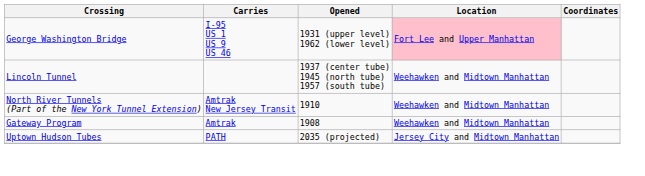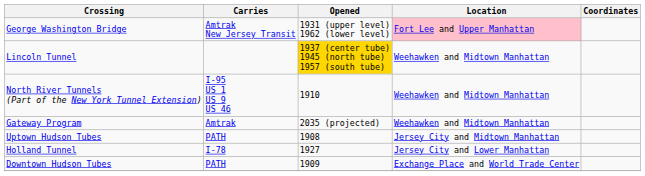 <table class="wikitable">
 <tr>
 <th>Crossing</th>
 <th>Carries</th>
 <th>Opened</th>
 <th>Location</th>
 <th>Coordinates</th>
 </tr>
 <tr>
 <td><a href='#'>George Washington Bridge</a></td>
-<td> <a href='#'>I-95</a><br> <a href='#'>US 1</a><br> <a href='#'>US 9</a><br> <a href='#'>US 46</a></td>
+<td><a href='#'>Amtrak</a><br><a href='#'>New Jersey Transit</a></td>
 <td>1931 (upper level)<br>1962 (lower level)</td>
 <td style="background: pink;"><a href='#'>Fort Lee</a> and <a href='#'>Upper Manhattan</a></td>
 <td></td>
 </tr>
 <tr>
 <td><a href='#'>Lincoln Tunnel</a></td>
 <td><br></td>
-<td>1937 (center tube)<br>1945 (north tube)<br>1957 (south tube)</td>
+<td style="background: gold;">1937 (center tube)<br>1945 (north tube)<br>1957 (south tube)</td>
 <td><a href='#'>Weehawken</a> and <a href='#'>Midtown Manhattan</a></td>
 <td></td>
 </tr>
 <tr>
 <td><a href='#'>North River Tunnels</a><br><em>(Part of the <a href='#'>New York Tunnel Extension</a>)</em></td>
-<td><a href='#'>Amtrak</a><br><a href='#'>New Jersey Transit</a></td>
+<td> <a href='#'>I-95</a><br> <a href='#'>US 1</a><br> <a href='#'>US 9</a><br> <a href='#'>US 46</a></td>
 <td>1910</td>
 <td><a href='#'>Weehawken</a> and <a href='#'>Midtown Manhattan</a></td>
 <td></td>
 </tr>
 <tr>
 <td><a href='#'>Gateway Program</a></td>
 <td><a href='#'>Amtrak</a></td>
-<td>1908</td>
+<td>2035 (projected)</td>
 <td><a href='#'>Weehawken</a> and <a href='#'>Midtown Manhattan</a></td>
 <td></td>
 </tr>
 <tr>
 <td><a href='#'>Uptown Hudson Tubes</a></td>
 <td><a href='#'>PATH</a></td>
-<td>2035 (projected)</td>
+<td>1908</td>
 <td><a href='#'>Jersey City</a> and <a href='#'>Midtown Manhattan</a></td>
+<td></td>
+</tr>
+<tr>
+<td><a href='#'>Holland Tunnel</a></td>
+<td> <a href='#'>I-78</a><br></td>
+<td>1927</td>
+<td><a href='#'>Jersey City</a> and <a href='#'>Lower Manhattan</a></td>
+<td></td>
+</tr>
+<tr>
+<td><a href='#'>Downtown Hudson Tubes</a></td>
+<td><a href='#'>PATH</a></td>
+<td>1909</td>
+<td><a href='#'>Exchange Place</a> and <a href='#'>World Trade Center</a></td>
 <td></td>
 </tr>
 <tr>
 </tr>
 </table>
